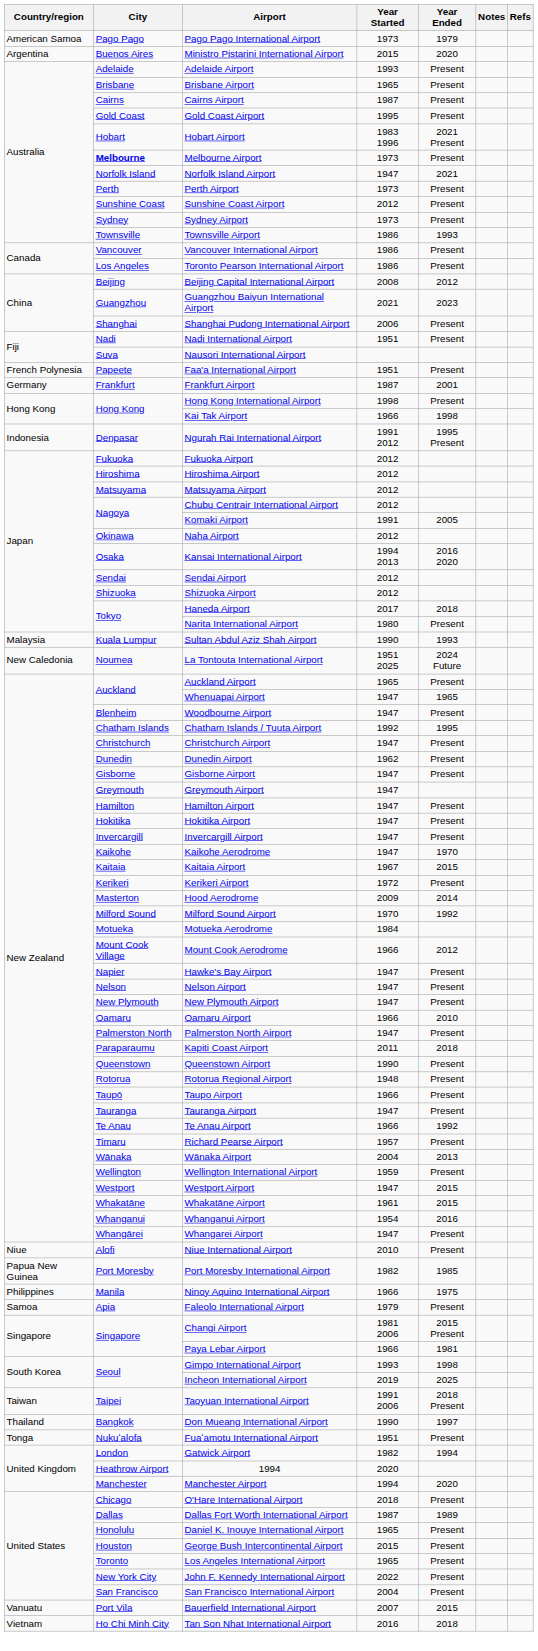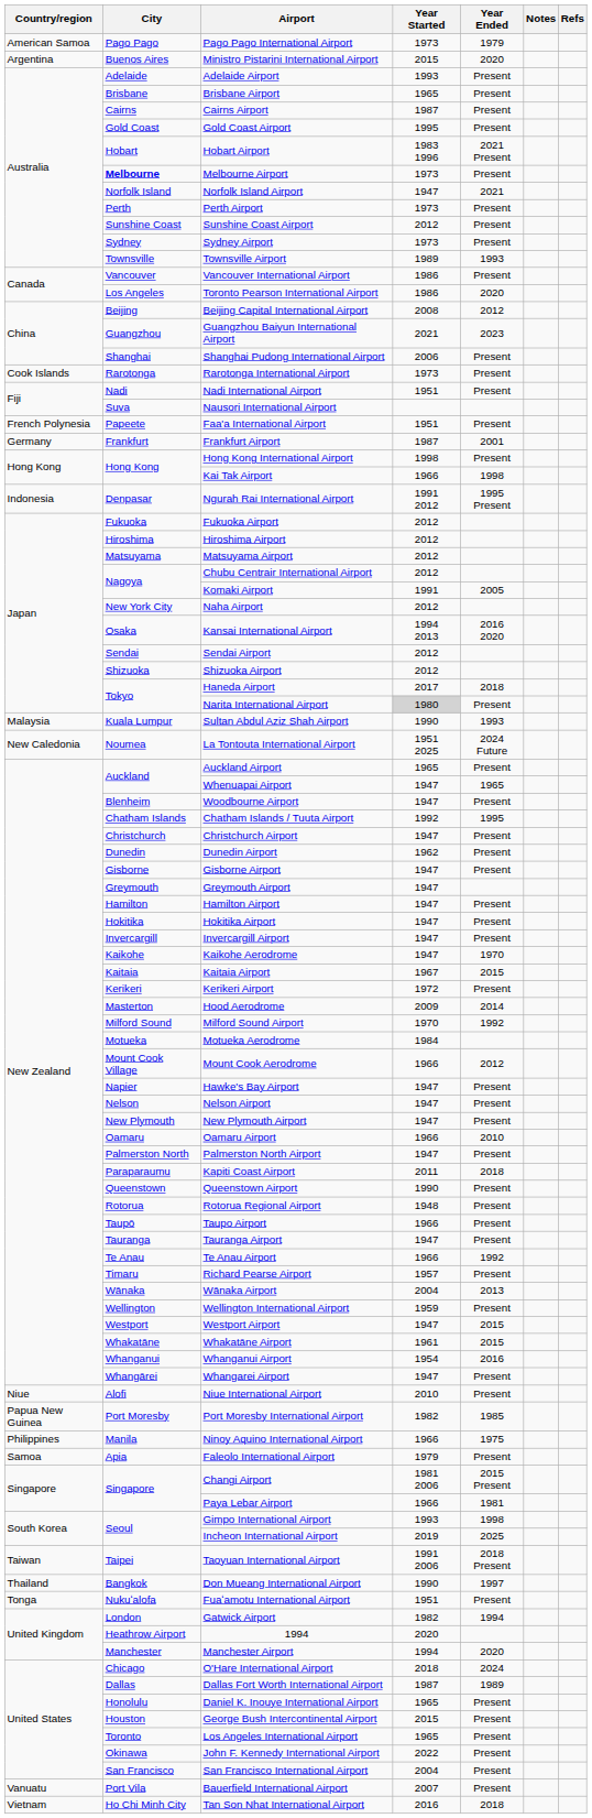 <table class="sortable wikitable">
 <tr>
 <th>Country/region</th>
 <th>City</th>
 <th>Airport</th>
 <th>Year Started</th>
 <th>Year Ended</th>
 <th>Notes</th>
 <th class="unsortable">Refs</th>
 </tr>
 <tr>
 <td>American Samoa</td>
 <td><a href='#'>Pago Pago</a></td>
 <td><a href='#'>Pago Pago International Airport</a></td>
 <td align=center>1973</td>
 <td align=center>1979</td>
 <td></td>
 <td align=center></td>
 </tr>
 <tr>
 <td>Argentina</td>
 <td><a href='#'>Buenos Aires</a></td>
 <td><a href='#'>Ministro Pistarini International Airport</a></td>
 <td align=center>2015</td>
 <td align=center>2020</td>
 <td></td>
 <td align=center></td>
 </tr>
 <tr>
 <td rowspan="11">Australia</td>
 <td><a href='#'>Adelaide</a></td>
 <td><a href='#'>Adelaide Airport</a></td>
 <td align=center>1993</td>
 <td align=center>Present</td>
 <td align=center></td>
 <td align=center></td>
 </tr>
 <tr>
 <td><a href='#'>Brisbane</a></td>
 <td><a href='#'>Brisbane Airport</a></td>
 <td align=center>1965</td>
 <td align=center>Present</td>
 <td align=center></td>
 <td align=center></td>
 </tr>
 <tr>
 <td><a href='#'>Cairns</a></td>
 <td><a href='#'>Cairns Airport</a></td>
 <td align=center>1987</td>
 <td align=center>Present</td>
 <td></td>
 <td align=center></td>
 </tr>
 <tr>
 <td><a href='#'>Gold Coast</a></td>
 <td><a href='#'>Gold Coast Airport</a></td>
 <td align=center>1995</td>
 <td align=center>Present</td>
 <td align=center></td>
 <td align=center></td>
 </tr>
 <tr>
 <td><a href='#'>Hobart</a></td>
 <td><a href='#'>Hobart Airport</a></td>
 <td align=center>1983<br>1996</td>
 <td align=center>2021<br>Present</td>
 <td></td>
 <td align=center></td>
 </tr>
 <tr>
 <td><strong><a href='#'>Melbourne</a></strong></td>
 <td><a href='#'>Melbourne Airport</a></td>
 <td align=center>1973</td>
 <td align=center>Present</td>
 <td align=center></td>
 <td align=center></td>
 </tr>
 <tr>
 <td><a href='#'>Norfolk Island</a></td>
 <td><a href='#'>Norfolk Island Airport</a></td>
 <td align=center>1947</td>
 <td align=center>2021</td>
 <td></td>
 <td align=center></td>
 </tr>
 <tr>
 <td><a href='#'>Perth</a></td>
 <td><a href='#'>Perth Airport</a></td>
 <td align=center>1973</td>
 <td align=center>Present</td>
 <td align=center></td>
 <td align=center></td>
 </tr>
 <tr>
 <td><a href='#'>Sunshine Coast</a></td>
 <td><a href='#'>Sunshine Coast Airport</a></td>
 <td align=center>2012</td>
 <td align=center>Present</td>
 <td></td>
 <td align=center></td>
 </tr>
 <tr>
 <td><a href='#'>Sydney</a></td>
 <td><a href='#'>Sydney Airport</a></td>
 <td align=center>1973</td>
 <td align=center>Present</td>
 <td align=center></td>
 <td align=center></td>
 </tr>
 <tr>
 <td><a href='#'>Townsville</a></td>
 <td><a href='#'>Townsville Airport</a></td>
-<td align=center>1986</td>
+<td align=center>1989</td>
 <td align=center>1993</td>
 <td></td>
 <td align=center></td>
 </tr>
 <tr>
 <td rowspan="2">Canada</td>
 <td><a href='#'>Vancouver</a></td>
 <td><a href='#'>Vancouver International Airport</a></td>
 <td align=center>1986</td>
 <td align=center>Present</td>
 <td align=center></td>
 <td align=center></td>
 </tr>
 <tr>
 <td><a href='#'>Los Angeles</a></td>
 <td><a href='#'>Toronto Pearson International Airport</a></td>
 <td align=center>1986</td>
-<td align=center>Present</td>
+<td align=center>2020</td>
 <td></td>
 <td align=center></td>
 </tr>
 <tr>
 <td rowspan="3">China</td>
 <td><a href='#'>Beijing</a></td>
 <td><a href='#'>Beijing Capital International Airport</a></td>
 <td align=center>2008</td>
 <td align=center>2012</td>
 <td></td>
 <td align=center></td>
 </tr>
 <tr>
 <td><a href='#'>Guangzhou</a></td>
 <td><a href='#'>Guangzhou Baiyun International Airport</a></td>
 <td align=center>2021</td>
 <td align=center>2023</td>
 <td></td>
 <td align=center></td>
 </tr>
 <tr>
 <td><a href='#'>Shanghai</a></td>
 <td><a href='#'>Shanghai Pudong International Airport</a></td>
 <td align=center>2006</td>
+<td align=center>Present</td>
+<td align=center></td>
+<td align=center></td>
+</tr>
+<tr>
+<td>Cook Islands</td>
+<td><a href='#'>Rarotonga</a></td>
+<td><a href='#'>Rarotonga International Airport</a></td>
+<td align=center>1973</td>
 <td align=center>Present</td>
 <td align=center></td>
 <td align=center></td>
 </tr>
 <tr>
 <td rowspan="2">Fiji</td>
 <td><a href='#'>Nadi</a></td>
 <td><a href='#'>Nadi International Airport</a></td>
 <td align=center>1951</td>
 <td align=center>Present</td>
 <td align=center></td>
 <td align=center></td>
 </tr>
 <tr>
 <td><a href='#'>Suva</a></td>
 <td><a href='#'>Nausori International Airport</a></td>
 <td></td>
 <td></td>
 <td></td>
 <td align=center></td>
 </tr>
 <tr>
 <td>French Polynesia</td>
 <td><a href='#'>Papeete</a></td>
 <td><a href='#'>Faa'a International Airport</a></td>
 <td align=center>1951</td>
 <td align=center>Present</td>
 <td align=center></td>
 <td align=center></td>
 </tr>
 <tr>
 <td>Germany</td>
 <td><a href='#'>Frankfurt</a></td>
 <td><a href='#'>Frankfurt Airport</a></td>
 <td align=center>1987</td>
 <td align=center>2001</td>
 <td></td>
 <td align=center></td>
 </tr>
 <tr>
 <td rowspan="2">Hong Kong</td>
 <td rowspan="2"><a href='#'>Hong Kong</a></td>
 <td><a href='#'>Hong Kong International Airport</a></td>
 <td align=center>1998</td>
 <td align=center>Present</td>
 <td align=center></td>
 <td align=center></td>
 </tr>
 <tr>
 <td><a href='#'>Kai Tak Airport</a></td>
 <td align=center>1966</td>
 <td align=center>1998</td>
 <td></td>
 <td align=center></td>
 </tr>
 <tr>
 <td>Indonesia</td>
 <td><a href='#'>Denpasar</a></td>
 <td><a href='#'>Ngurah Rai International Airport</a></td>
 <td align=center>1991<br>2012</td>
 <td align=center>1995<br>Present</td>
 <td align=center></td>
 <td align=center></td>
 </tr>
 <tr>
 <td rowspan="11">Japan</td>
 <td><a href='#'>Fukuoka</a></td>
 <td><a href='#'>Fukuoka Airport</a></td>
 <td align=center>2012</td>
 <td></td>
 <td></td>
 <td align=center></td>
 </tr>
 <tr>
 <td><a href='#'>Hiroshima</a></td>
 <td><a href='#'>Hiroshima Airport</a></td>
 <td align=center>2012</td>
 <td></td>
 <td></td>
 <td align=center></td>
 </tr>
 <tr>
 <td><a href='#'>Matsuyama</a></td>
 <td><a href='#'>Matsuyama Airport</a></td>
 <td align=center>2012</td>
 <td></td>
 <td></td>
 <td align=center></td>
 </tr>
 <tr>
 <td rowspan="2"><a href='#'>Nagoya</a></td>
 <td><a href='#'>Chubu Centrair International Airport</a></td>
 <td align=center>2012</td>
 <td></td>
 <td></td>
 <td align=center></td>
 </tr>
 <tr>
 <td><a href='#'>Komaki Airport</a></td>
 <td align=center>1991</td>
 <td align=center>2005</td>
 <td></td>
 <td align=center></td>
 </tr>
 <tr>
-<td><a href='#'>Okinawa</a></td>
+<td><a href='#'>New York City</a></td>
 <td><a href='#'>Naha Airport</a></td>
 <td align=center>2012</td>
 <td></td>
 <td></td>
 <td align=center></td>
 </tr>
 <tr>
 <td><a href='#'>Osaka</a></td>
 <td><a href='#'>Kansai International Airport</a></td>
 <td align=center>1994<br>2013</td>
 <td align=center>2016<br>2020</td>
 <td></td>
 <td align=center></td>
 </tr>
 <tr>
 <td><a href='#'>Sendai</a></td>
 <td><a href='#'>Sendai Airport</a></td>
 <td align=center>2012</td>
 <td></td>
 <td></td>
 <td align=center></td>
 </tr>
 <tr>
 <td><a href='#'>Shizuoka</a></td>
 <td><a href='#'>Shizuoka Airport</a></td>
 <td align=center>2012</td>
 <td></td>
 <td></td>
 <td align=center></td>
 </tr>
 <tr>
 <td rowspan="2"><a href='#'>Tokyo</a></td>
 <td><a href='#'>Haneda Airport</a></td>
 <td align=center>2017</td>
 <td align=center>2018</td>
 <td></td>
 <td align=center></td>
 </tr>
 <tr>
 <td><a href='#'>Narita International Airport</a></td>
-<td align=center>1980</td>
+<td align=center style="background: lightgrey;">1980</td>
 <td align=center>Present</td>
 <td align=center></td>
 <td align=center></td>
 </tr>
 <tr>
 <td>Malaysia</td>
 <td><a href='#'>Kuala Lumpur</a></td>
 <td><a href='#'>Sultan Abdul Aziz Shah Airport</a></td>
 <td align=center>1990</td>
 <td align=center>1993</td>
 <td></td>
 <td align=center></td>
 </tr>
 <tr>
 <td>New Caledonia</td>
 <td><a href='#'>Noumea</a></td>
 <td><a href='#'>La Tontouta International Airport</a></td>
 <td align=center>1951<br>2025</td>
 <td align=center>2024<br>Future</td>
 <td></td>
 <td align=center></td>
 </tr>
 <tr>
 <td rowspan="36">New Zealand</td>
 <td rowspan="2"><a href='#'>Auckland</a></td>
 <td><a href='#'>Auckland Airport</a></td>
 <td align=center>1965</td>
 <td align=center>Present</td>
 <td></td>
 <td align=center></td>
 </tr>
 <tr>
 <td><a href='#'>Whenuapai Airport</a></td>
 <td align=center>1947</td>
 <td align=center>1965</td>
 <td></td>
 <td align=center></td>
 </tr>
 <tr>
 <td><a href='#'>Blenheim</a></td>
 <td><a href='#'>Woodbourne Airport</a></td>
 <td align=center>1947</td>
 <td align=center>Present</td>
 <td align=center></td>
 <td align=center></td>
 </tr>
 <tr>
 <td><a href='#'>Chatham Islands</a></td>
 <td><a href='#'>Chatham Islands / Tuuta Airport</a></td>
 <td align=center>1992</td>
 <td align=center>1995</td>
 <td></td>
 <td align=center></td>
 </tr>
 <tr>
 <td><a href='#'>Christchurch</a></td>
 <td><a href='#'>Christchurch Airport</a></td>
 <td align=center>1947</td>
 <td align=center>Present</td>
 <td></td>
 <td align=center></td>
 </tr>
 <tr>
 <td><a href='#'>Dunedin</a></td>
 <td><a href='#'>Dunedin Airport</a></td>
 <td align=center>1962</td>
 <td align=center>Present</td>
 <td align=center></td>
 <td align=center></td>
 </tr>
 <tr>
 <td><a href='#'>Gisborne</a></td>
 <td><a href='#'>Gisborne Airport</a></td>
 <td align=center>1947</td>
 <td align=center>Present</td>
 <td align=center></td>
 <td align=center></td>
 </tr>
 <tr>
 <td><a href='#'>Greymouth</a></td>
 <td><a href='#'>Greymouth Airport</a></td>
 <td align=center>1947</td>
 <td></td>
 <td></td>
 <td align=center></td>
 </tr>
 <tr>
 <td><a href='#'>Hamilton</a></td>
 <td><a href='#'>Hamilton Airport</a></td>
 <td align=center>1947</td>
 <td align=center>Present</td>
 <td align=center></td>
 <td align=center></td>
 </tr>
 <tr>
 <td><a href='#'>Hokitika</a></td>
 <td><a href='#'>Hokitika Airport</a></td>
 <td align=center>1947</td>
 <td align=center>Present</td>
 <td align=center></td>
 <td align=center></td>
 </tr>
 <tr>
 <td><a href='#'>Invercargill</a></td>
 <td><a href='#'>Invercargill Airport</a></td>
 <td align=center>1947</td>
 <td align=center>Present</td>
 <td align=center></td>
 <td align=center></td>
 </tr>
 <tr>
 <td><a href='#'>Kaikohe</a></td>
 <td><a href='#'>Kaikohe Aerodrome</a></td>
 <td align=center>1947</td>
 <td align=center>1970</td>
 <td></td>
 <td align=center></td>
 </tr>
 <tr>
 <td><a href='#'>Kaitaia</a></td>
 <td><a href='#'>Kaitaia Airport</a></td>
 <td align=center>1967</td>
 <td align=center>2015</td>
 <td></td>
 <td align=center></td>
 </tr>
 <tr>
 <td><a href='#'>Kerikeri</a></td>
 <td><a href='#'>Kerikeri Airport</a></td>
 <td align=center>1972</td>
 <td align=center>Present</td>
 <td align=center></td>
 <td align=center></td>
 </tr>
 <tr>
 <td><a href='#'>Masterton</a></td>
 <td><a href='#'>Hood Aerodrome</a></td>
 <td align=center>2009</td>
 <td align=center>2014</td>
 <td></td>
 <td align=center></td>
 </tr>
 <tr>
 <td><a href='#'>Milford Sound</a></td>
 <td><a href='#'>Milford Sound Airport</a></td>
 <td align=center>1970</td>
 <td align=center>1992</td>
 <td></td>
 <td align=center></td>
 </tr>
 <tr>
 <td><a href='#'>Motueka</a></td>
 <td><a href='#'>Motueka Aerodrome</a></td>
 <td align=center>1984</td>
 <td></td>
 <td></td>
 <td align=center></td>
 </tr>
 <tr>
 <td><a href='#'>Mount Cook Village</a></td>
 <td><a href='#'>Mount Cook Aerodrome</a></td>
 <td align=center>1966</td>
 <td align=center>2012</td>
 <td></td>
 <td align=center></td>
 </tr>
 <tr>
 <td><a href='#'>Napier</a></td>
 <td><a href='#'>Hawke's Bay Airport</a></td>
 <td align=center>1947</td>
 <td align=center>Present</td>
 <td align=center></td>
 <td align=center></td>
 </tr>
 <tr>
 <td><a href='#'>Nelson</a></td>
 <td><a href='#'>Nelson Airport</a></td>
 <td align=center>1947</td>
 <td align=center>Present</td>
 <td align=center></td>
 <td align=center></td>
 </tr>
 <tr>
 <td><a href='#'>New Plymouth</a></td>
 <td><a href='#'>New Plymouth Airport</a></td>
 <td align=center>1947</td>
 <td align=center>Present</td>
 <td align=center></td>
 <td align=center></td>
 </tr>
 <tr>
 <td><a href='#'>Oamaru</a></td>
 <td><a href='#'>Oamaru Airport</a></td>
 <td align=center>1966</td>
 <td align=center>2010</td>
 <td></td>
 <td align=center></td>
 </tr>
 <tr>
 <td><a href='#'>Palmerston North</a></td>
 <td><a href='#'>Palmerston North Airport</a></td>
 <td align=center>1947</td>
 <td align=center>Present</td>
 <td align=center></td>
 <td align=center></td>
 </tr>
 <tr>
 <td><a href='#'>Paraparaumu</a></td>
 <td><a href='#'>Kapiti Coast Airport</a></td>
 <td align=center>2011</td>
 <td align=center>2018</td>
 <td></td>
 <td align=center></td>
 </tr>
 <tr>
 <td><a href='#'>Queenstown</a></td>
 <td><a href='#'>Queenstown Airport</a></td>
 <td align=center>1990</td>
 <td align=center>Present</td>
 <td></td>
 <td align=center></td>
 </tr>
 <tr>
 <td><a href='#'>Rotorua</a></td>
 <td><a href='#'>Rotorua Regional Airport</a></td>
 <td align=center>1948</td>
 <td align=center>Present</td>
 <td align=center></td>
 <td align=center></td>
 </tr>
 <tr>
 <td><a href='#'>Taupō</a></td>
 <td><a href='#'>Taupo Airport</a></td>
 <td align=center>1966</td>
 <td align=center>Present</td>
 <td align=center></td>
 <td align=center></td>
 </tr>
 <tr>
 <td><a href='#'>Tauranga</a></td>
 <td><a href='#'>Tauranga Airport</a></td>
 <td align=center>1947</td>
 <td align=center>Present</td>
 <td align=center></td>
 <td align=center></td>
 </tr>
 <tr>
 <td><a href='#'>Te Anau</a></td>
 <td><a href='#'>Te Anau Airport</a></td>
 <td align=center>1966</td>
 <td align=center>1992</td>
 <td></td>
 <td align=center></td>
 </tr>
 <tr>
 <td><a href='#'>Timaru</a></td>
 <td><a href='#'>Richard Pearse Airport</a></td>
 <td align=center>1957</td>
 <td align=center>Present</td>
 <td align=center></td>
 <td align=center></td>
 </tr>
 <tr>
 <td><a href='#'>Wānaka</a></td>
 <td><a href='#'>Wānaka Airport</a></td>
 <td align=center>2004</td>
 <td align=center>2013</td>
 <td></td>
 <td align=center></td>
 </tr>
 <tr>
 <td><a href='#'>Wellington</a></td>
 <td><a href='#'>Wellington International Airport</a></td>
 <td align=center>1959</td>
 <td align=center>Present</td>
 <td></td>
 <td align=center></td>
 </tr>
 <tr>
 <td><a href='#'>Westport</a></td>
 <td><a href='#'>Westport Airport</a></td>
 <td align=center>1947</td>
 <td align=center>2015</td>
 <td></td>
 <td align=center></td>
 </tr>
 <tr>
 <td><a href='#'>Whakatāne</a></td>
 <td><a href='#'>Whakatāne Airport</a></td>
 <td align=center>1961</td>
 <td align=center>2015</td>
 <td></td>
 <td align=center></td>
 </tr>
 <tr>
 <td><a href='#'>Whanganui</a></td>
 <td><a href='#'>Whanganui Airport</a></td>
 <td align=center>1954</td>
 <td align=center>2016</td>
 <td></td>
 <td align=center></td>
 </tr>
 <tr>
 <td><a href='#'>Whangārei</a></td>
 <td><a href='#'>Whangarei Airport</a></td>
 <td align=center>1947</td>
 <td align=center>Present</td>
 <td align=center></td>
 <td align=center></td>
 </tr>
 <tr>
 <td>Niue</td>
 <td><a href='#'>Alofi</a></td>
 <td><a href='#'>Niue International Airport</a></td>
 <td align=center>2010</td>
 <td align=center>Present</td>
 <td align=center></td>
 <td align=center></td>
 </tr>
 <tr>
 <td>Papua New Guinea</td>
 <td><a href='#'>Port Moresby</a></td>
 <td><a href='#'>Port Moresby International Airport</a></td>
 <td align=center>1982</td>
 <td align=center>1985</td>
 <td></td>
 <td align=center></td>
 </tr>
 <tr>
 <td>Philippines</td>
 <td><a href='#'>Manila</a></td>
 <td><a href='#'>Ninoy Aquino International Airport</a></td>
 <td align=center>1966</td>
 <td align=center>1975</td>
 <td></td>
 <td align=center></td>
 </tr>
 <tr>
 <td>Samoa</td>
 <td><a href='#'>Apia</a></td>
 <td><a href='#'>Faleolo International Airport</a></td>
 <td align=center>1979</td>
 <td align=center>Present</td>
 <td align=center></td>
 <td align=center></td>
 </tr>
 <tr>
 <td rowspan="2">Singapore</td>
 <td rowspan="2"><a href='#'>Singapore</a></td>
 <td><a href='#'>Changi Airport</a></td>
 <td align=center>1981<br>2006</td>
 <td align=center>2015<br>Present</td>
 <td align=center></td>
 <td align=center></td>
 </tr>
 <tr>
 <td><a href='#'>Paya Lebar Airport</a></td>
 <td align=center>1966</td>
 <td align=center>1981</td>
 <td></td>
 <td align=center></td>
 </tr>
 <tr>
 <td rowspan="2">South Korea</td>
 <td rowspan="2"><a href='#'>Seoul</a></td>
 <td><a href='#'>Gimpo International Airport</a></td>
 <td align=center>1993</td>
 <td align=center>1998</td>
 <td></td>
 <td align=center></td>
 </tr>
 <tr>
 <td><a href='#'>Incheon International Airport</a></td>
 <td align=center>2019</td>
 <td align=center>2025</td>
 <td></td>
 <td align=center></td>
 </tr>
 <tr>
 <td>Taiwan</td>
 <td><a href='#'>Taipei</a></td>
 <td><a href='#'>Taoyuan International Airport</a></td>
 <td align=center>1991<br>2006</td>
 <td align=center>2018<br>Present</td>
 <td align=center></td>
 <td align=center></td>
 </tr>
 <tr>
 <td>Thailand</td>
 <td><a href='#'>Bangkok</a></td>
 <td><a href='#'>Don Mueang International Airport</a></td>
 <td align=center>1990</td>
 <td align=center>1997</td>
 <td></td>
 <td align=center></td>
 </tr>
 <tr>
 <td>Tonga</td>
 <td><a href='#'>Nukuʻalofa</a></td>
 <td><a href='#'>Fuaʻamotu International Airport</a></td>
 <td align=center>1951</td>
 <td align=center>Present</td>
 <td align=center></td>
 <td align=center></td>
 </tr>
 <tr>
 <td rowspan="3">United Kingdom</td>
 <td><a href='#'>London</a></td>
 <td><a href='#'>Gatwick Airport</a></td>
 <td align=center>1982</td>
 <td align=center>1994</td>
 <td></td>
 <td align=center></td>
 </tr>
 <tr>
 <td><a href='#'>Heathrow Airport</a></td>
 <td align=center>1994</td>
 <td align=center>2020</td>
 <td></td>
 <td align=center></td>
 </tr>
 <tr>
 <td><a href='#'>Manchester</a></td>
 <td><a href='#'>Manchester Airport</a></td>
 <td align=center>1994</td>
 <td align=center>2020</td>
 <td></td>
 <td align=center></td>
 </tr>
 <tr>
 <td rowspan="7">United States</td>
 <td><a href='#'>Chicago</a></td>
 <td><a href='#'>O'Hare International Airport</a></td>
 <td align=center>2018</td>
-<td align=center>Present</td>
+<td align=center>2024</td>
 <td></td>
 <td align=center></td>
 </tr>
 <tr>
 <td><a href='#'>Dallas</a></td>
 <td><a href='#'>Dallas Fort Worth International Airport</a></td>
 <td align=center>1987</td>
 <td align=center>1989</td>
 <td></td>
 <td align=center></td>
 </tr>
 <tr>
 <td><a href='#'>Honolulu</a></td>
 <td><a href='#'>Daniel K. Inouye International Airport</a></td>
 <td align=center>1965</td>
 <td align=center>Present</td>
 <td align=center></td>
 <td align=center></td>
 </tr>
 <tr>
 <td><a href='#'>Houston</a></td>
 <td><a href='#'>George Bush Intercontinental Airport</a></td>
 <td align=center>2015</td>
 <td align=center>Present</td>
 <td align=center></td>
 <td align=center></td>
 </tr>
 <tr>
 <td><a href='#'>Toronto</a></td>
 <td><a href='#'>Los Angeles International Airport</a></td>
 <td align=center>1965</td>
 <td align=center>Present</td>
 <td align=center></td>
 <td align=center></td>
 </tr>
 <tr>
-<td><a href='#'>New York City</a></td>
+<td><a href='#'>Okinawa</a></td>
 <td><a href='#'>John F. Kennedy International Airport</a></td>
 <td align=center>2022</td>
 <td align=center>Present</td>
 <td align=center></td>
 <td align=center></td>
 </tr>
 <tr>
 <td><a href='#'>San Francisco</a></td>
 <td><a href='#'>San Francisco International Airport</a></td>
 <td align=center>2004</td>
 <td align=center>Present</td>
 <td align=center></td>
 <td align=center></td>
 </tr>
 <tr>
 <td>Vanuatu</td>
 <td><a href='#'>Port Vila</a></td>
 <td><a href='#'>Bauerfield International Airport</a></td>
 <td align=center>2007</td>
-<td align=center>2015</td>
+<td align=center>Present</td>
 <td></td>
 <td align=center></td>
 </tr>
 <tr>
 <td>Vietnam</td>
 <td><a href='#'>Ho Chi Minh City</a></td>
 <td><a href='#'>Tan Son Nhat International Airport</a></td>
 <td align=center>2016</td>
 <td align=center>2018</td>
 <td></td>
 <td align=center></td>
 </tr>
 </table>
